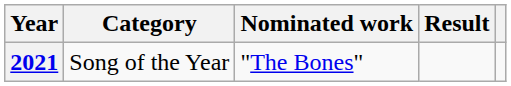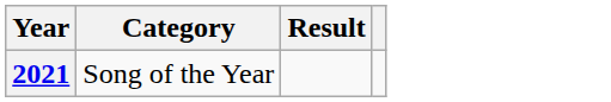 <table class="wikitable plainrowheaders">
 <tr>
 <th>Year</th>
 <th>Category</th>
-<th>Nominated work</th>
 <th>Result</th>
 <th></th>
 </tr>
 <tr>
 <th scope="row"><a href='#'>2021</a></th>
 <td>Song of the Year</td>
-<td>"<a href='#'>The Bones</a>"<br></td>
 <td></td>
 <td align="center"></td>
 </tr>
 </table>
